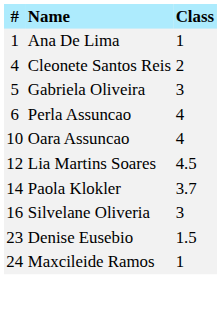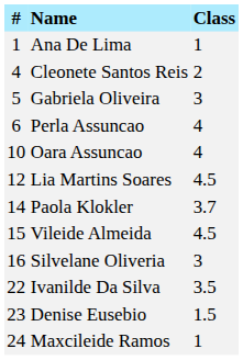 <table border=0 cellpadding=2 cellspacing=0  |- bgcolor=#F2F2F2 style="text-align:center; font-size:90%;">
 <tr bgcolor=#ADEBFD>
 <th>#</th>
 <th align=left>Name</th>
 <th align=left>Class</th>
 </tr>
 <tr>
 <td>1</td>
 <td align=left>Ana De Lima</td>
 <td align=left>1</td>
 </tr>
 <tr>
 <td>4</td>
 <td align=left>Cleonete Santos Reis</td>
 <td align=left>2</td>
 </tr>
 <tr>
 <td>5</td>
 <td align=left>Gabriela Oliveira</td>
 <td align=left>3</td>
 </tr>
 <tr>
 <td>6</td>
 <td align=left>Perla Assuncao</td>
 <td align=left>4</td>
 </tr>
 <tr>
 <td>10</td>
 <td align=left>Oara Assuncao</td>
 <td align=left>4</td>
 </tr>
 <tr>
 <td>12</td>
 <td align=left>Lia Martins Soares</td>
 <td align=left>4.5</td>
 </tr>
 <tr>
 <td>14</td>
 <td align=left>Paola Klokler</td>
 <td align=left>3.7</td>
 </tr>
 <tr>
+<td>15</td>
+<td align=left>Vileide Almeida</td>
+<td align=left>4.5</td>
+</tr>
+<tr>
 <td>16</td>
 <td align=left>Silvelane Oliveria</td>
 <td align=left>3</td>
+</tr>
+<tr>
+<td>22</td>
+<td align=left>Ivanilde Da Silva</td>
+<td align=left>3.5</td>
 </tr>
 <tr>
 <td>23</td>
 <td align=left>Denise Eusebio</td>
 <td align=left>1.5</td>
 </tr>
 <tr>
 <td>24</td>
 <td align=left>Maxcileide Ramos</td>
 <td align=left>1</td>
 </tr>
 </table>
